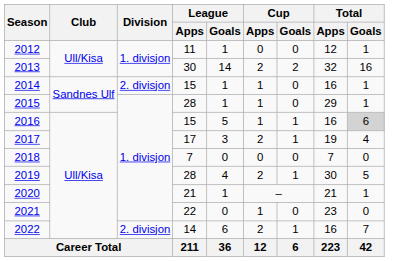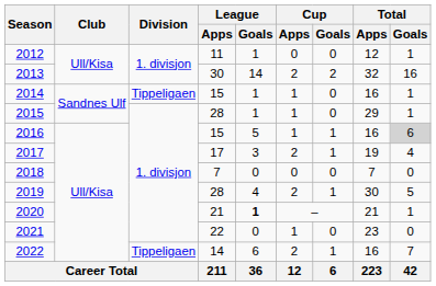 <table class="wikitable" style="text-align: center;">
 <tr>
 <th rowspan="2">Season</th>
 <th rowspan="2">Club</th>
 <th rowspan="2">Division</th>
 <th colspan="2">League</th>
 <th colspan="2">Cup</th>
 <th colspan="2">Total</th>
 </tr>
 <tr>
 <th>Apps</th>
 <th>Goals</th>
 <th>Apps</th>
 <th>Goals</th>
 <th>Apps</th>
 <th>Goals</th>
 </tr>
 <tr>
 <td><a href='#'>2012</a></td>
 <td rowspan="2" valign="center"><a href='#'>Ull/Kisa</a></td>
 <td rowspan="2" valign="center"><a href='#'>1. divisjon</a></td>
 <td>11</td>
 <td>1</td>
 <td>0</td>
 <td>0</td>
 <td>12</td>
 <td>1</td>
 </tr>
 <tr>
 <td><a href='#'>2013</a></td>
 <td>30</td>
 <td>14</td>
 <td>2</td>
 <td>2</td>
 <td>32</td>
 <td>16</td>
 </tr>
 <tr>
 <td><a href='#'>2014</a></td>
 <td rowspan="2" valign="center"><a href='#'>Sandnes Ulf</a></td>
-<td rowspan="1" valign="center"><a href='#'>2. divisjon</a></td>
+<td rowspan="1" valign="center"><a href='#'>Tippeligaen</a></td>
 <td>15</td>
 <td>1</td>
 <td>1</td>
 <td>0</td>
 <td>16</td>
 <td>1</td>
 </tr>
 <tr>
 <td><a href='#'>2015</a></td>
 <td rowspan="7" valign="center"><a href='#'>1. divisjon</a></td>
 <td>28</td>
 <td>1</td>
 <td>1</td>
 <td>0</td>
 <td>29</td>
 <td>1</td>
 </tr>
 <tr>
 <td><a href='#'>2016</a></td>
 <td rowspan="7" valign="center"><a href='#'>Ull/Kisa</a></td>
 <td>15</td>
 <td>5</td>
 <td>1</td>
 <td>1</td>
 <td>16</td>
 <td style="background: lightgrey;">6</td>
 </tr>
 <tr>
 <td><a href='#'>2017</a></td>
 <td>17</td>
 <td>3</td>
 <td>2</td>
 <td>1</td>
 <td>19</td>
 <td>4</td>
 </tr>
 <tr>
 <td><a href='#'>2018</a></td>
 <td>7</td>
 <td>0</td>
 <td>0</td>
 <td>0</td>
 <td>7</td>
 <td>0</td>
 </tr>
 <tr>
 <td><a href='#'>2019</a></td>
 <td>28</td>
 <td>4</td>
 <td>2</td>
 <td>1</td>
 <td>30</td>
 <td>5</td>
 </tr>
 <tr>
 <td><a href='#'>2020</a></td>
 <td>21</td>
-<td>1</td>
+<td><strong>1</strong></td>
 <td colspan=2>–</td>
 <td>21</td>
 <td>1</td>
 </tr>
 <tr>
 <td><a href='#'>2021</a></td>
 <td>22</td>
 <td>0</td>
 <td>1</td>
 <td>0</td>
 <td>23</td>
 <td>0</td>
 </tr>
 <tr>
 <td><a href='#'>2022</a></td>
-<td rowspan="1" valign="center"><a href='#'>2. divisjon</a></td>
+<td rowspan="1" valign="center"><a href='#'>Tippeligaen</a></td>
 <td>14</td>
 <td>6</td>
 <td>2</td>
 <td>1</td>
 <td>16</td>
 <td>7</td>
 </tr>
 <tr>
 <th colspan="3">Career Total</th>
 <th>211</th>
 <th>36</th>
 <th>12</th>
 <th>6</th>
 <th>223</th>
 <th>42</th>
 </tr>
 </table>
